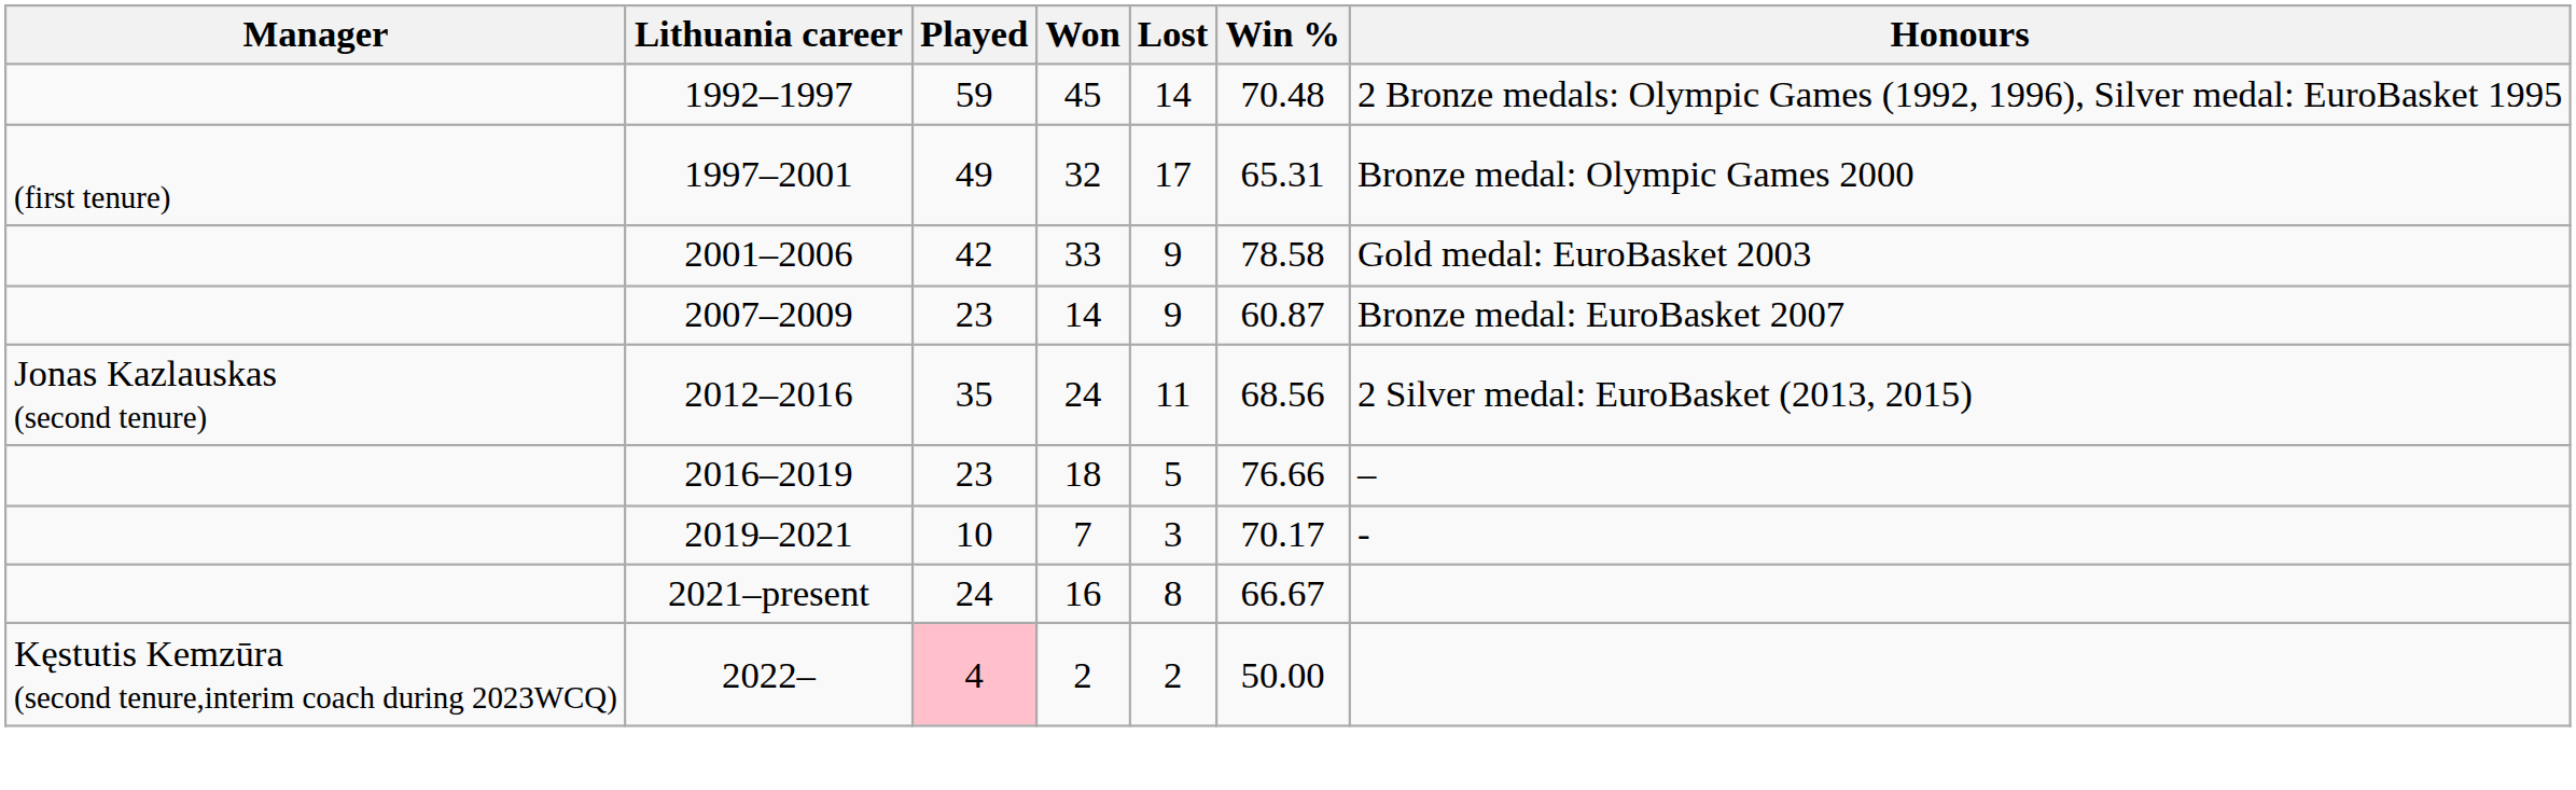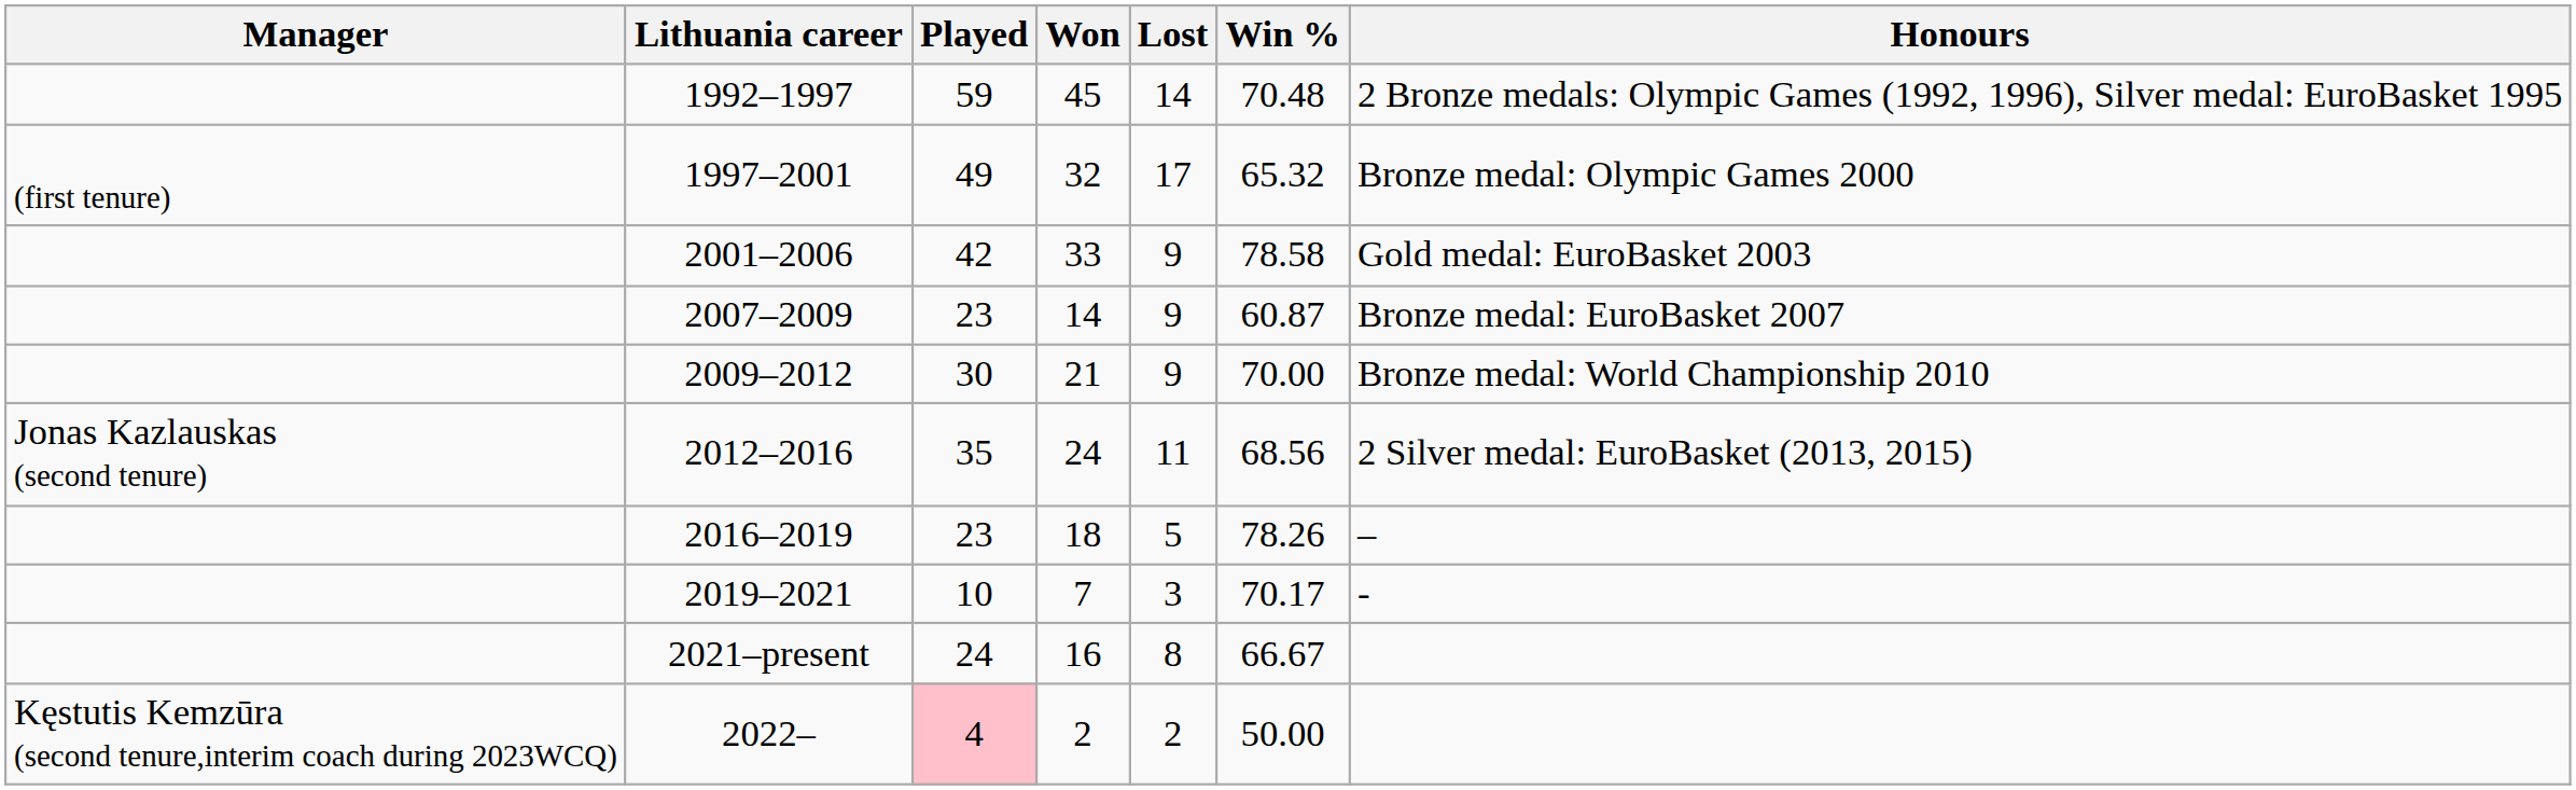 <table class="wikitable sortable" style="text-align:center;">
 <tr>
 <th>Manager</th>
 <th>Lithuania career</th>
 <th>Played</th>
 <th>Won</th>
 <th>Lost</th>
 <th>Win %</th>
 <th>Honours</th>
 </tr>
 <tr>
 <td style="text-align: left;"></td>
 <td>1992–1997</td>
 <td>59</td>
 <td>45</td>
 <td>14</td>
 <td>70.48</td>
 <td style="text-align: left;">   2 Bronze medals: Olympic Games (1992, 1996), Silver medal: EuroBasket 1995</td>
 </tr>
 <tr>
 <td style="text-align: left;"><br><small>(first tenure)</small></td>
 <td>1997–2001</td>
 <td>49</td>
 <td>32</td>
 <td>17</td>
-<td>65.31</td>
+<td>65.32</td>
 <td style="text-align: left;"> Bronze medal: Olympic Games 2000</td>
 </tr>
 <tr>
 <td style="text-align: left;"></td>
 <td>2001–2006</td>
 <td>42</td>
 <td>33</td>
 <td>9</td>
 <td>78.58</td>
 <td style="text-align: left;"> Gold medal: EuroBasket 2003</td>
 </tr>
 <tr>
 <td style="text-align: left;"></td>
 <td>2007–2009</td>
 <td>23</td>
 <td>14</td>
 <td>9</td>
 <td>60.87</td>
 <td style="text-align: left;"> Bronze medal: EuroBasket 2007</td>
 </tr>
 <tr>
+<td style="text-align: left;"></td>
+<td>2009–2012</td>
+<td>30</td>
+<td>21</td>
+<td>9</td>
+<td>70.00</td>
+<td style="text-align: left;"> Bronze medal: World Championship 2010</td>
+</tr>
+<tr>
 <td style="text-align: left;">Jonas Kazlauskas<br><small>(second tenure)</small></td>
 <td>2012–2016</td>
 <td>35</td>
 <td>24</td>
 <td>11</td>
 <td>68.56</td>
 <td style="text-align: left;">  2 Silver medal: EuroBasket (2013, 2015)</td>
 </tr>
 <tr>
 <td style="text-align: left;"></td>
 <td>2016–2019</td>
 <td>23</td>
 <td>18</td>
 <td>5</td>
-<td>76.66</td>
+<td>78.26</td>
 <td style="text-align: left;">–</td>
 </tr>
 <tr>
 <td style="text-align: left;"></td>
 <td>2019–2021</td>
 <td>10</td>
 <td>7</td>
 <td>3</td>
 <td>70.17</td>
 <td style="text-align: left;">-</td>
 </tr>
 <tr>
 <td style="text-align: left;"></td>
 <td>2021–present</td>
 <td>24</td>
 <td>16</td>
 <td>8</td>
 <td>66.67</td>
 <td style="text-align: left;"></td>
 </tr>
 <tr>
 <td style="text-align: left;">Kęstutis Kemzūra<br><small>(second tenure,interim coach during 2023WCQ)</small></td>
 <td>2022–</td>
 <td style="background: pink;">4</td>
 <td>2</td>
 <td>2</td>
 <td>50.00</td>
 </tr>
 </table>
